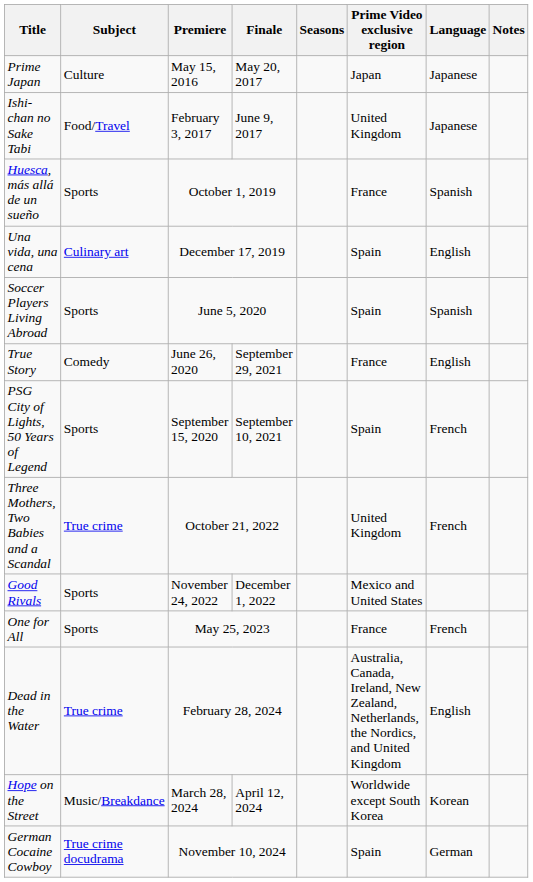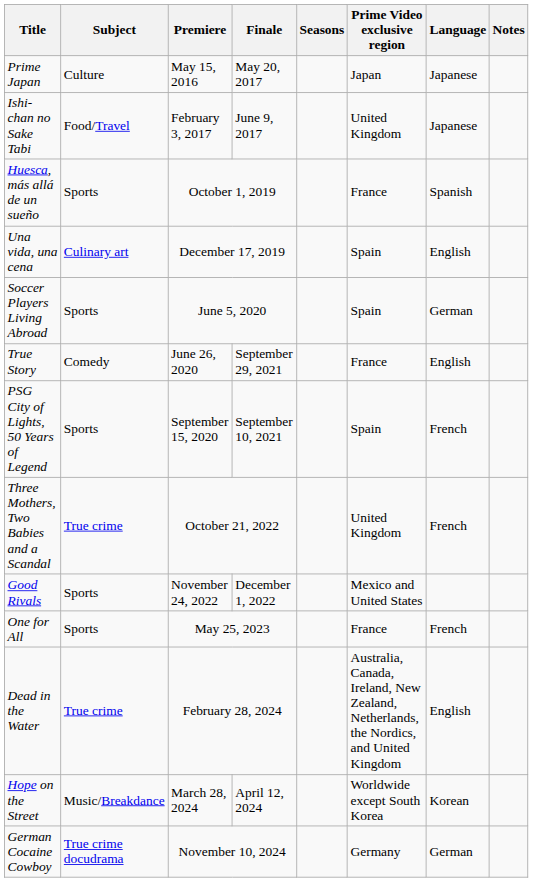 <table class="wikitable sortable" style="width:100%;">
 <tr>
 <th>Title</th>
 <th>Subject</th>
 <th>Premiere</th>
 <th>Finale</th>
 <th>Seasons</th>
 <th>Prime Video exclusive region</th>
 <th>Language</th>
 <th>Notes</th>
 </tr>
 <tr>
 <td><em>Prime Japan</em></td>
 <td>Culture</td>
 <td>May 15, 2016</td>
 <td>May 20, 2017</td>
 <td></td>
 <td>Japan</td>
 <td>Japanese</td>
 <td></td>
 </tr>
 <tr>
 <td><em>Ishi-chan no Sake Tabi</em></td>
 <td>Food/<a href='#'>Travel</a></td>
 <td>February 3, 2017</td>
 <td>June 9, 2017</td>
 <td></td>
 <td>United Kingdom</td>
 <td>Japanese</td>
 <td></td>
 </tr>
 <tr>
 <td><em><a href='#'>Huesca</a>, más allá de un sueño</em></td>
 <td>Sports</td>
 <td colspan="2" style="text-align:center">October 1, 2019</td>
 <td></td>
 <td>France</td>
 <td>Spanish</td>
 <td></td>
 </tr>
 <tr>
 <td><em>Una vida, una cena</em></td>
 <td><a href='#'>Culinary art</a></td>
 <td colspan="2" style="text-align:center">December 17, 2019</td>
 <td></td>
 <td>Spain</td>
 <td>English</td>
 <td></td>
 </tr>
 <tr>
 <td><em>Soccer Players Living Abroad</em></td>
 <td>Sports</td>
 <td colspan="2" style="text-align:center">June 5, 2020</td>
 <td></td>
 <td>Spain</td>
-<td>Spanish</td>
+<td>German</td>
 <td></td>
 </tr>
 <tr>
 <td><em>True Story</em></td>
 <td>Comedy</td>
 <td>June 26, 2020</td>
 <td>September 29, 2021</td>
 <td></td>
 <td>France</td>
 <td>English</td>
 <td></td>
 </tr>
 <tr>
 <td><em>PSG City of Lights, 50 Years of Legend</em></td>
 <td>Sports</td>
 <td>September 15, 2020</td>
 <td>September 10, 2021</td>
 <td></td>
 <td>Spain</td>
 <td>French</td>
 <td></td>
 </tr>
 <tr>
 <td><em>Three Mothers, Two Babies and a Scandal</em></td>
 <td><a href='#'>True crime</a></td>
 <td colspan="2" style="text-align:center">October 21, 2022</td>
 <td></td>
 <td>United Kingdom</td>
 <td>French</td>
 <td></td>
 </tr>
 <tr>
 <td><em><a href='#'>Good Rivals</a></em></td>
 <td>Sports</td>
 <td>November 24, 2022</td>
 <td>December 1, 2022</td>
 <td></td>
 <td>Mexico and United States</td>
 <td></td>
 <td></td>
 </tr>
 <tr>
 <td><em>One for All</em></td>
 <td>Sports</td>
 <td colspan="2" style="text-align:center">May 25, 2023</td>
 <td></td>
 <td>France</td>
 <td>French</td>
 <td></td>
 </tr>
 <tr>
 <td><em>Dead in the Water</em></td>
 <td><a href='#'>True crime</a></td>
 <td colspan="2" style="text-align:center">February 28, 2024</td>
 <td></td>
 <td>Australia, Canada, Ireland, New Zealand, Netherlands, the Nordics, and United Kingdom</td>
 <td>English</td>
 <td></td>
 </tr>
 <tr>
 <td><em><a href='#'>Hope</a> on the Street</em></td>
 <td>Music/<a href='#'>Breakdance</a></td>
 <td>March 28, 2024</td>
 <td>April 12, 2024</td>
 <td></td>
 <td>Worldwide except South Korea</td>
 <td>Korean</td>
 <td></td>
 </tr>
 <tr>
 <td><em>German Cocaine Cowboy</em></td>
 <td><a href='#'>True crime</a> <a href='#'>docudrama</a></td>
 <td colspan="2" style="text-align:center">November 10, 2024</td>
 <td></td>
-<td>Spain</td>
+<td>Germany</td>
 <td>German</td>
 <td></td>
 </tr>
 </table>
